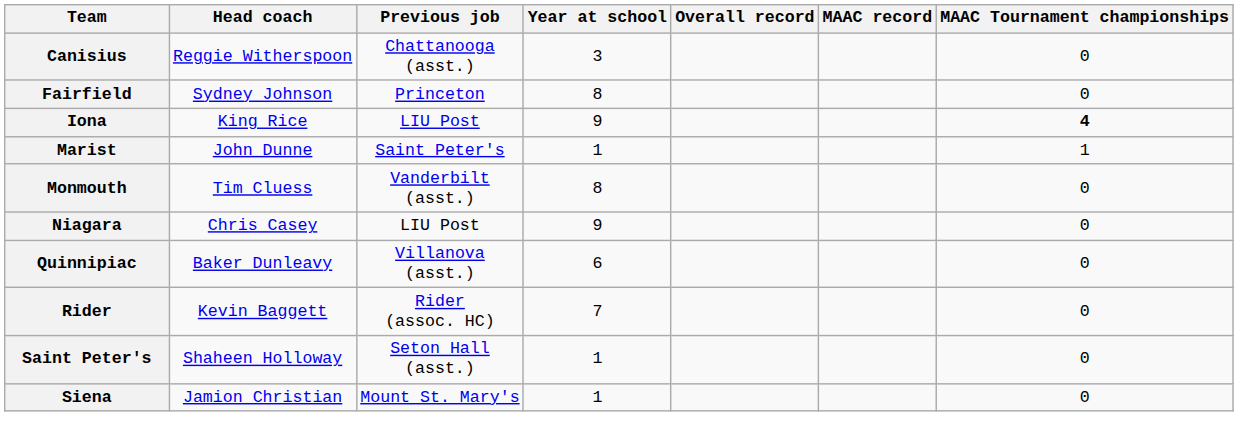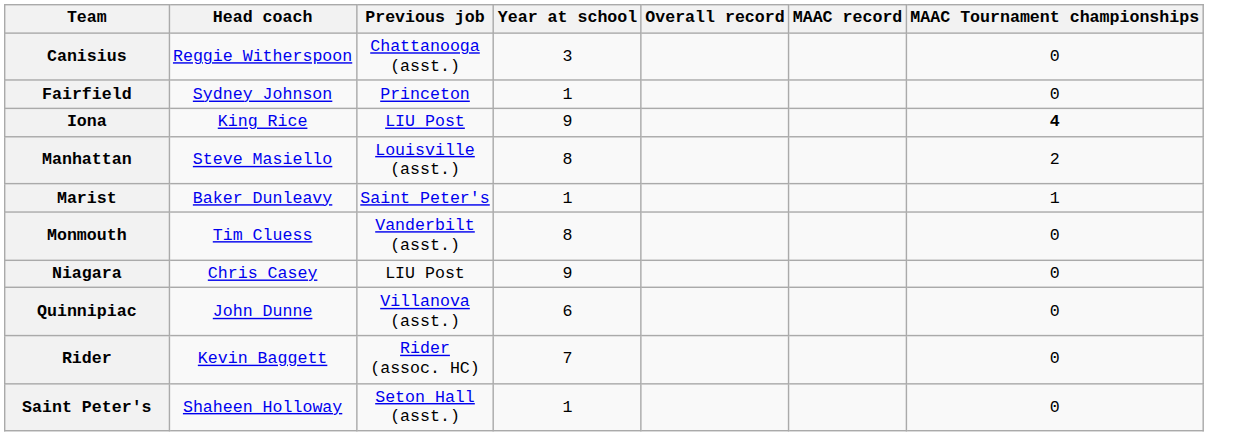 <table class="wikitable sortable" style="text-align: center;font-size:90%;">
 <tr>
 <th width="110">Team</th>
 <th>Head coach</th>
 <th>Previous job</th>
 <th>Year at school</th>
 <th>Overall record</th>
 <th>MAAC record</th>
 <th>MAAC Tournament championships</th>
 </tr>
 <tr>
 <th style=>Canisius</th>
 <td><a href='#'>Reggie Witherspoon</a></td>
 <td><a href='#'>Chattanooga</a><br>(asst.)</td>
 <td>3</td>
 <td></td>
 <td></td>
 <td>0</td>
 </tr>
 <tr>
 <th style=>Fairfield</th>
 <td><a href='#'>Sydney Johnson</a></td>
 <td><a href='#'>Princeton</a></td>
-<td>8</td>
+<td>1</td>
 <td></td>
 <td></td>
 <td>0</td>
 </tr>
 <tr>
 <th style=>Iona</th>
 <td><a href='#'>King Rice</a></td>
 <td><a href='#'>LIU Post</a></td>
 <td>9</td>
 <td></td>
 <td></td>
 <td><strong>4</strong></td>
 </tr>
 <tr>
+<th style=>Manhattan</th>
+<td><a href='#'>Steve Masiello</a></td>
+<td><a href='#'>Louisville</a><br>(asst.)</td>
+<td>8</td>
+<td></td>
+<td></td>
+<td>2</td>
+</tr>
+<tr>
 <th style=>Marist</th>
-<td><a href='#'>John Dunne</a></td>
+<td><a href='#'>Baker Dunleavy</a></td>
 <td><a href='#'>Saint Peter's</a></td>
 <td>1</td>
 <td></td>
 <td></td>
 <td>1</td>
 </tr>
 <tr>
 <th style=>Monmouth</th>
 <td><a href='#'>Tim Cluess</a></td>
 <td><a href='#'>Vanderbilt</a><br>(asst.)</td>
 <td>8</td>
 <td></td>
 <td></td>
 <td>0</td>
 </tr>
 <tr>
 <th style=>Niagara</th>
 <td><a href='#'>Chris Casey</a></td>
 <td>LIU Post</td>
 <td>9</td>
 <td></td>
 <td></td>
 <td>0</td>
 </tr>
 <tr>
 <th style=>Quinnipiac</th>
-<td><a href='#'>Baker Dunleavy</a></td>
+<td><a href='#'>John Dunne</a></td>
 <td><a href='#'>Villanova</a><br>(asst.)</td>
 <td>6</td>
 <td></td>
 <td></td>
 <td>0</td>
 </tr>
 <tr>
 <th style=>Rider</th>
 <td><a href='#'>Kevin Baggett</a></td>
 <td><a href='#'>Rider</a><br>(assoc. HC)</td>
 <td>7</td>
 <td></td>
 <td></td>
 <td>0</td>
 </tr>
 <tr>
 <th style=>Saint Peter's</th>
 <td><a href='#'>Shaheen Holloway</a></td>
 <td><a href='#'>Seton Hall</a><br>(asst.)</td>
 <td>1</td>
 <td></td>
 <td></td>
 <td>0</td>
 </tr>
-<tr>
-<th style=>Siena</th>
-<td><a href='#'>Jamion Christian</a></td>
-<td><a href='#'>Mount St. Mary's</a></td>
-<td>1</td>
-<td></td>
-<td></td>
-<td>0</td>
-</tr>
 </table>
